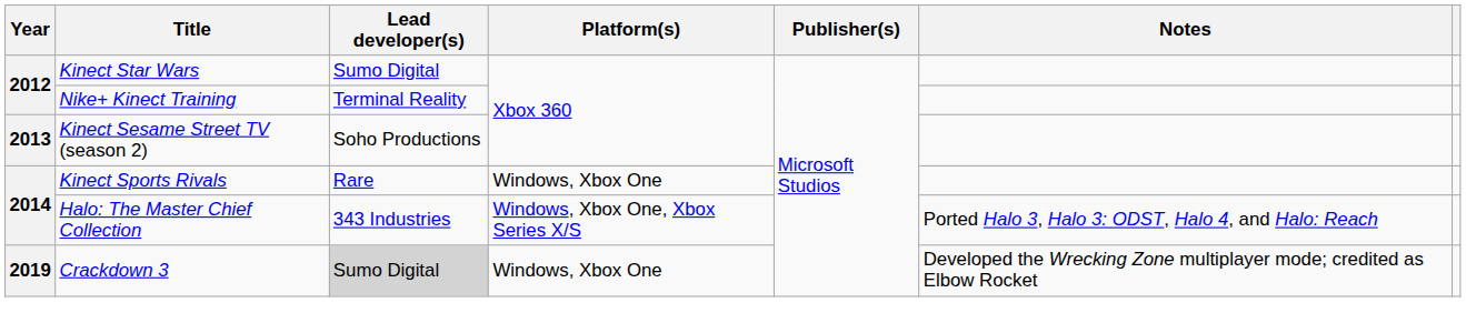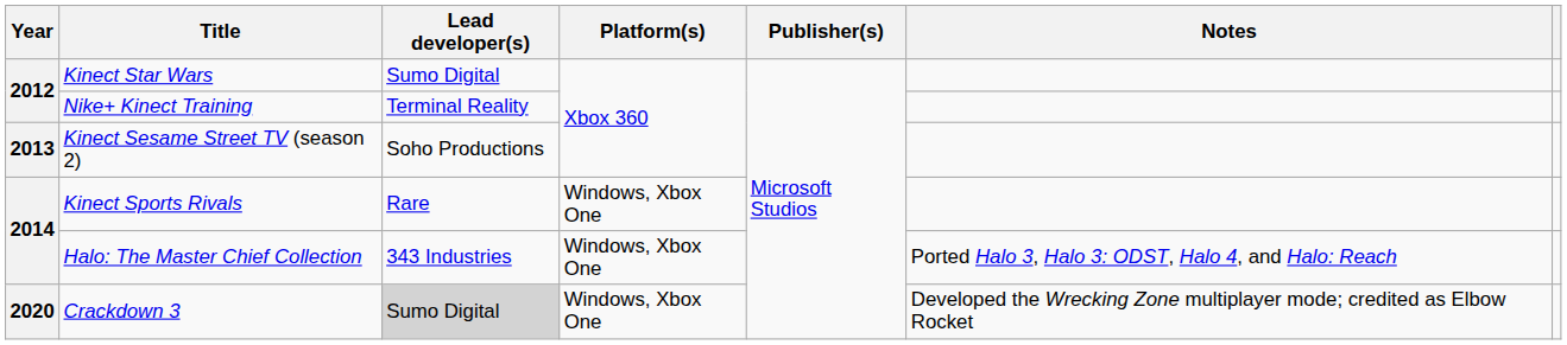 <table class="wikitable sortable plainrowheaders">
 <tr>
 <th scope="col">Year</th>
 <th scope="col">Title</th>
 <th scope="col">Lead developer(s)</th>
 <th scope="col">Platform(s)</th>
 <th scope="col">Publisher(s)</th>
 <th scope="col" class="unsortable">Notes</th>
 <th scope="col" class="unsortable"></th>
 </tr>
 <tr>
 <th scope="row" rowspan="2">2012</th>
 <td><em><a href='#'>Kinect Star Wars</a></em></td>
 <td><a href='#'>Sumo Digital</a></td>
 <td rowspan="3"><a href='#'>Xbox 360</a></td>
 <td rowspan="6"><a href='#'>Microsoft Studios</a></td>
 <td></td>
 <td></td>
 </tr>
 <tr>
 <td><em><a href='#'>Nike+ Kinect Training</a></em></td>
 <td><a href='#'>Terminal Reality</a></td>
 <td></td>
 <td></td>
 </tr>
 <tr>
 <th scope="row">2013</th>
 <td><em><a href='#'>Kinect Sesame Street TV</a></em> (season 2)</td>
 <td>Soho Productions</td>
 <td></td>
 <td></td>
 </tr>
 <tr>
 <th scope="row" rowspan="2">2014</th>
 <td><em><a href='#'>Kinect Sports Rivals</a></em></td>
 <td><a href='#'>Rare</a></td>
 <td>Windows, Xbox One</td>
 <td></td>
 <td></td>
 </tr>
 <tr>
 <td><em><a href='#'>Halo: The Master Chief Collection</a></em></td>
 <td><a href='#'>343 Industries</a></td>
-<td><a href='#'>Windows</a>, Xbox One, <a href='#'>Xbox Series X/S</a></td>
+<td>Windows, Xbox One</td>
 <td>Ported <em><a href='#'>Halo 3</a></em>, <em><a href='#'>Halo 3: ODST</a></em>, <em><a href='#'>Halo 4</a></em>, and <em><a href='#'>Halo: Reach</a></em></td>
 <td></td>
 </tr>
 <tr>
-<th scope="row">2019</th>
+<th scope="row">2020</th>
 <td><em><a href='#'>Crackdown 3</a></em></td>
 <td style="background: lightgrey;">Sumo Digital</td>
 <td>Windows, Xbox One</td>
 <td>Developed the <em>Wrecking Zone</em> multiplayer mode; credited as Elbow Rocket</td>
 <td></td>
 </tr>
 </table>
